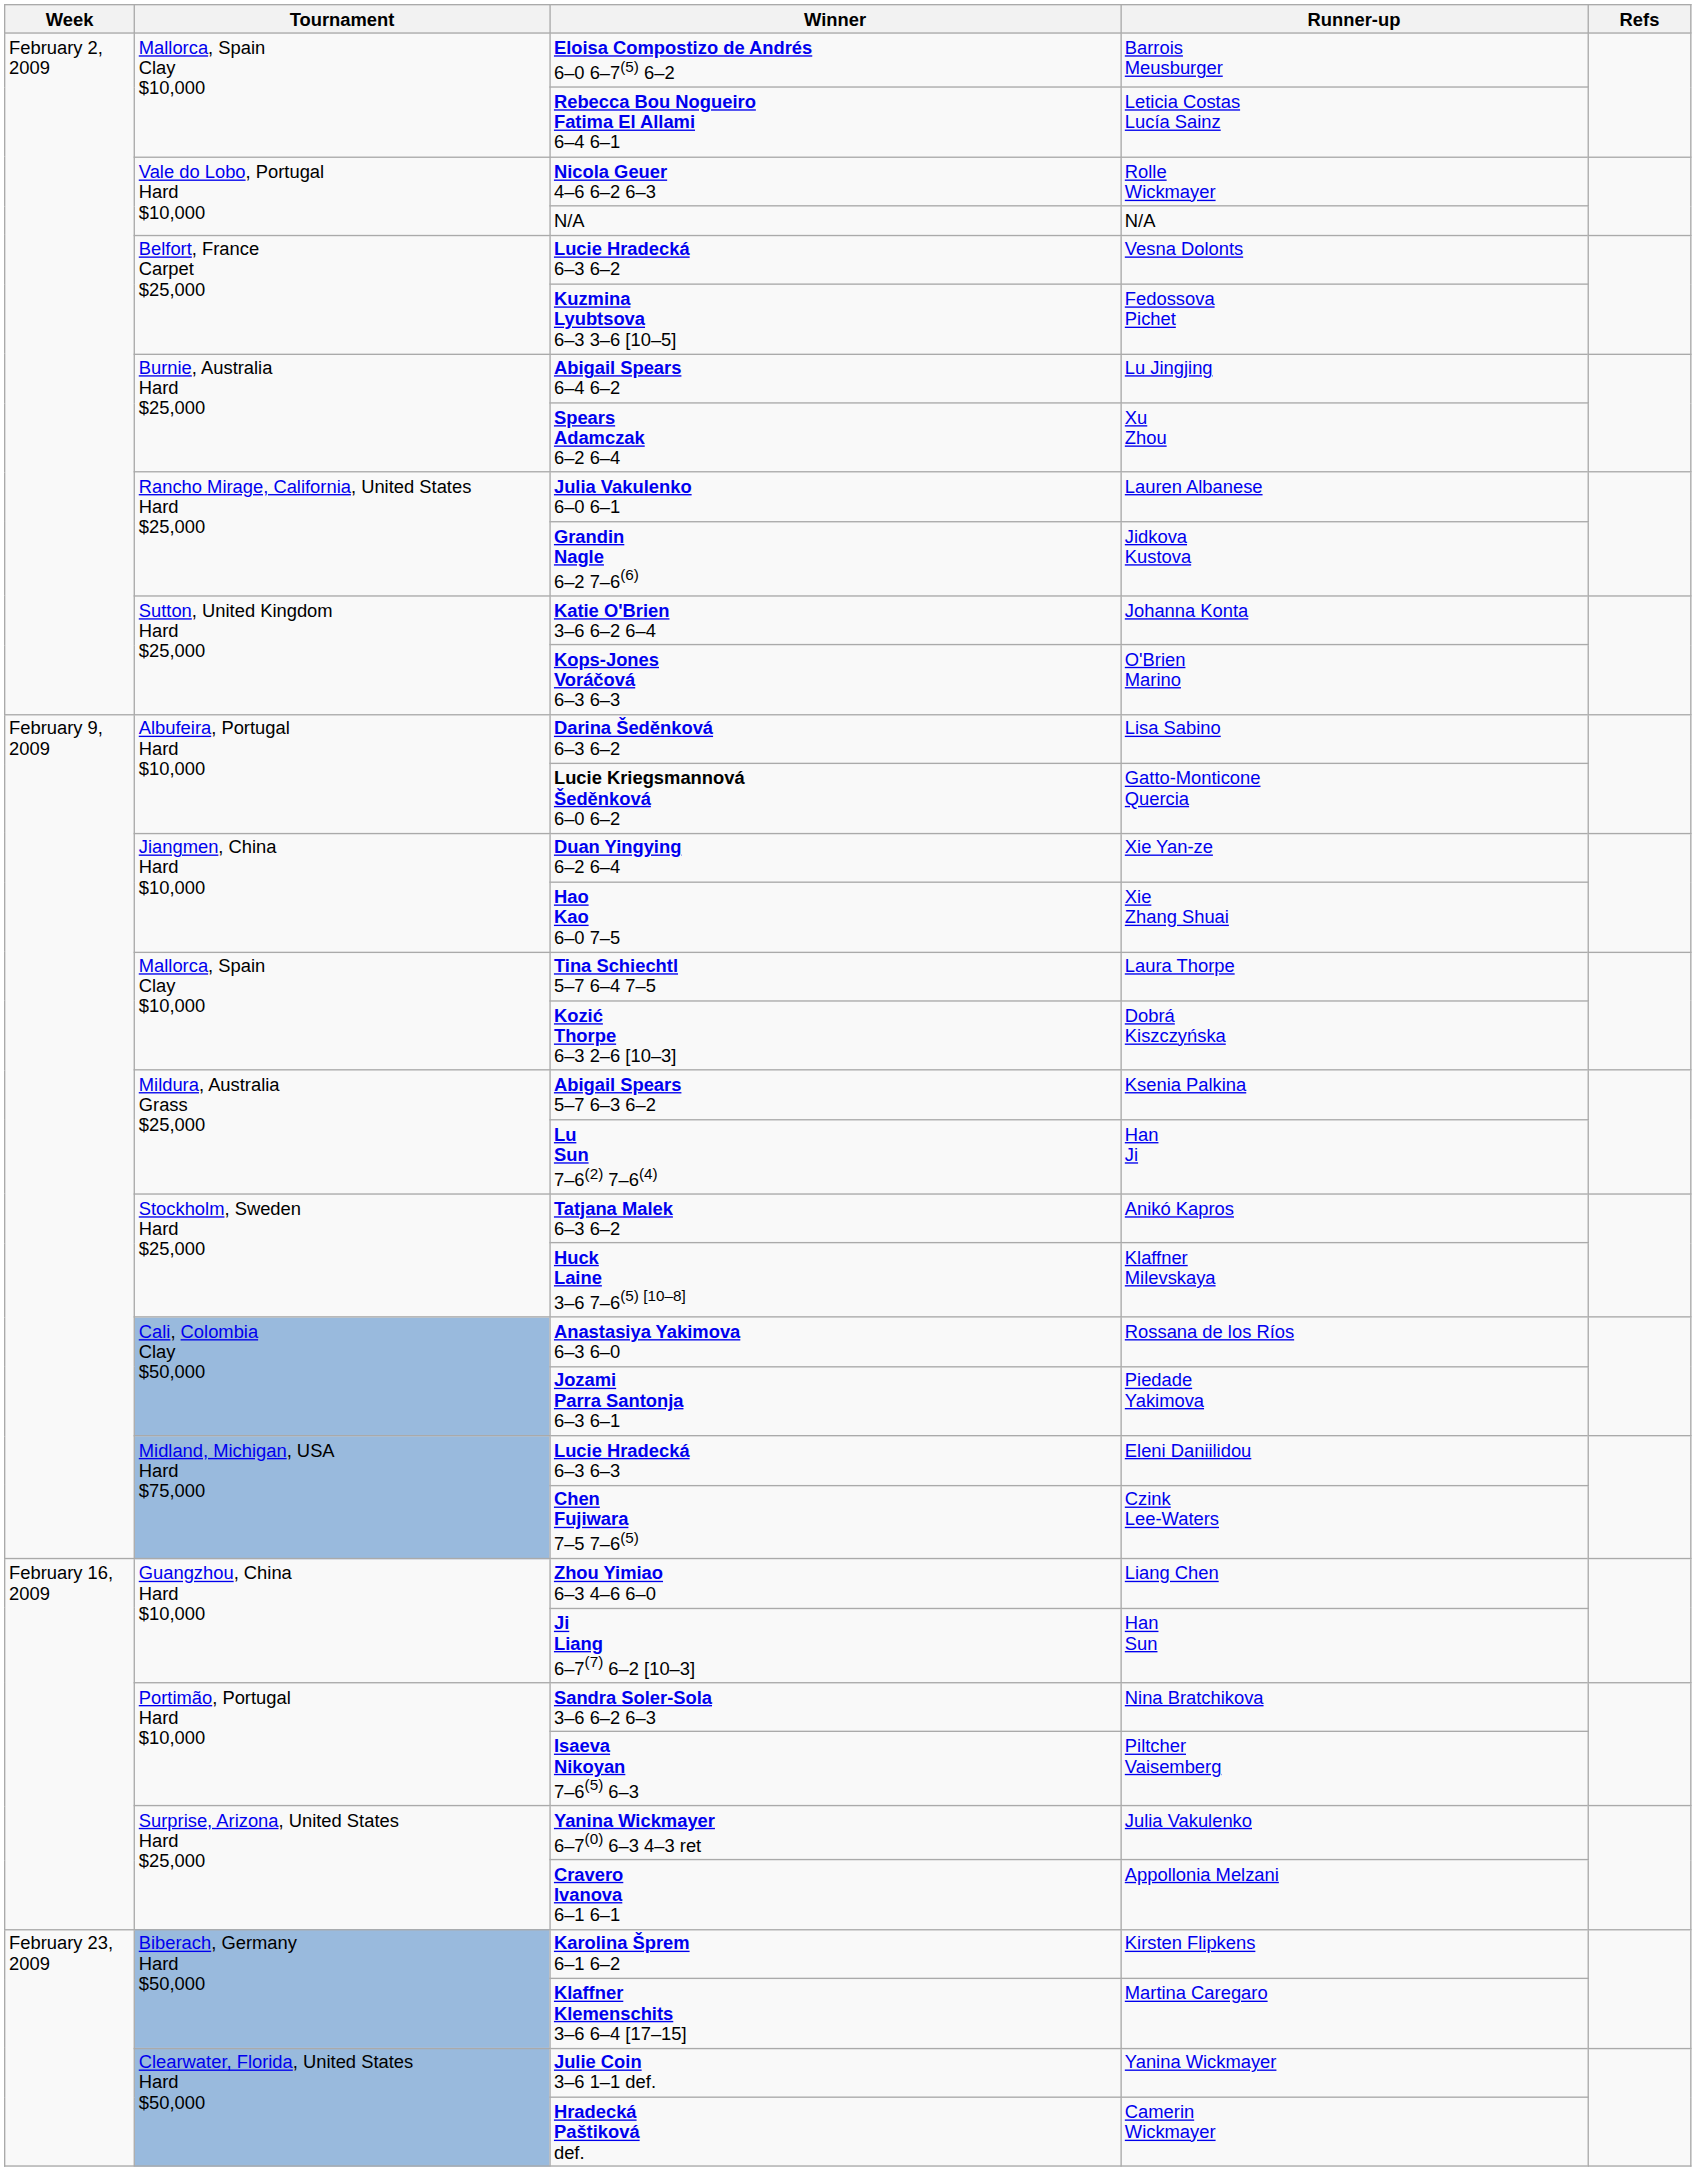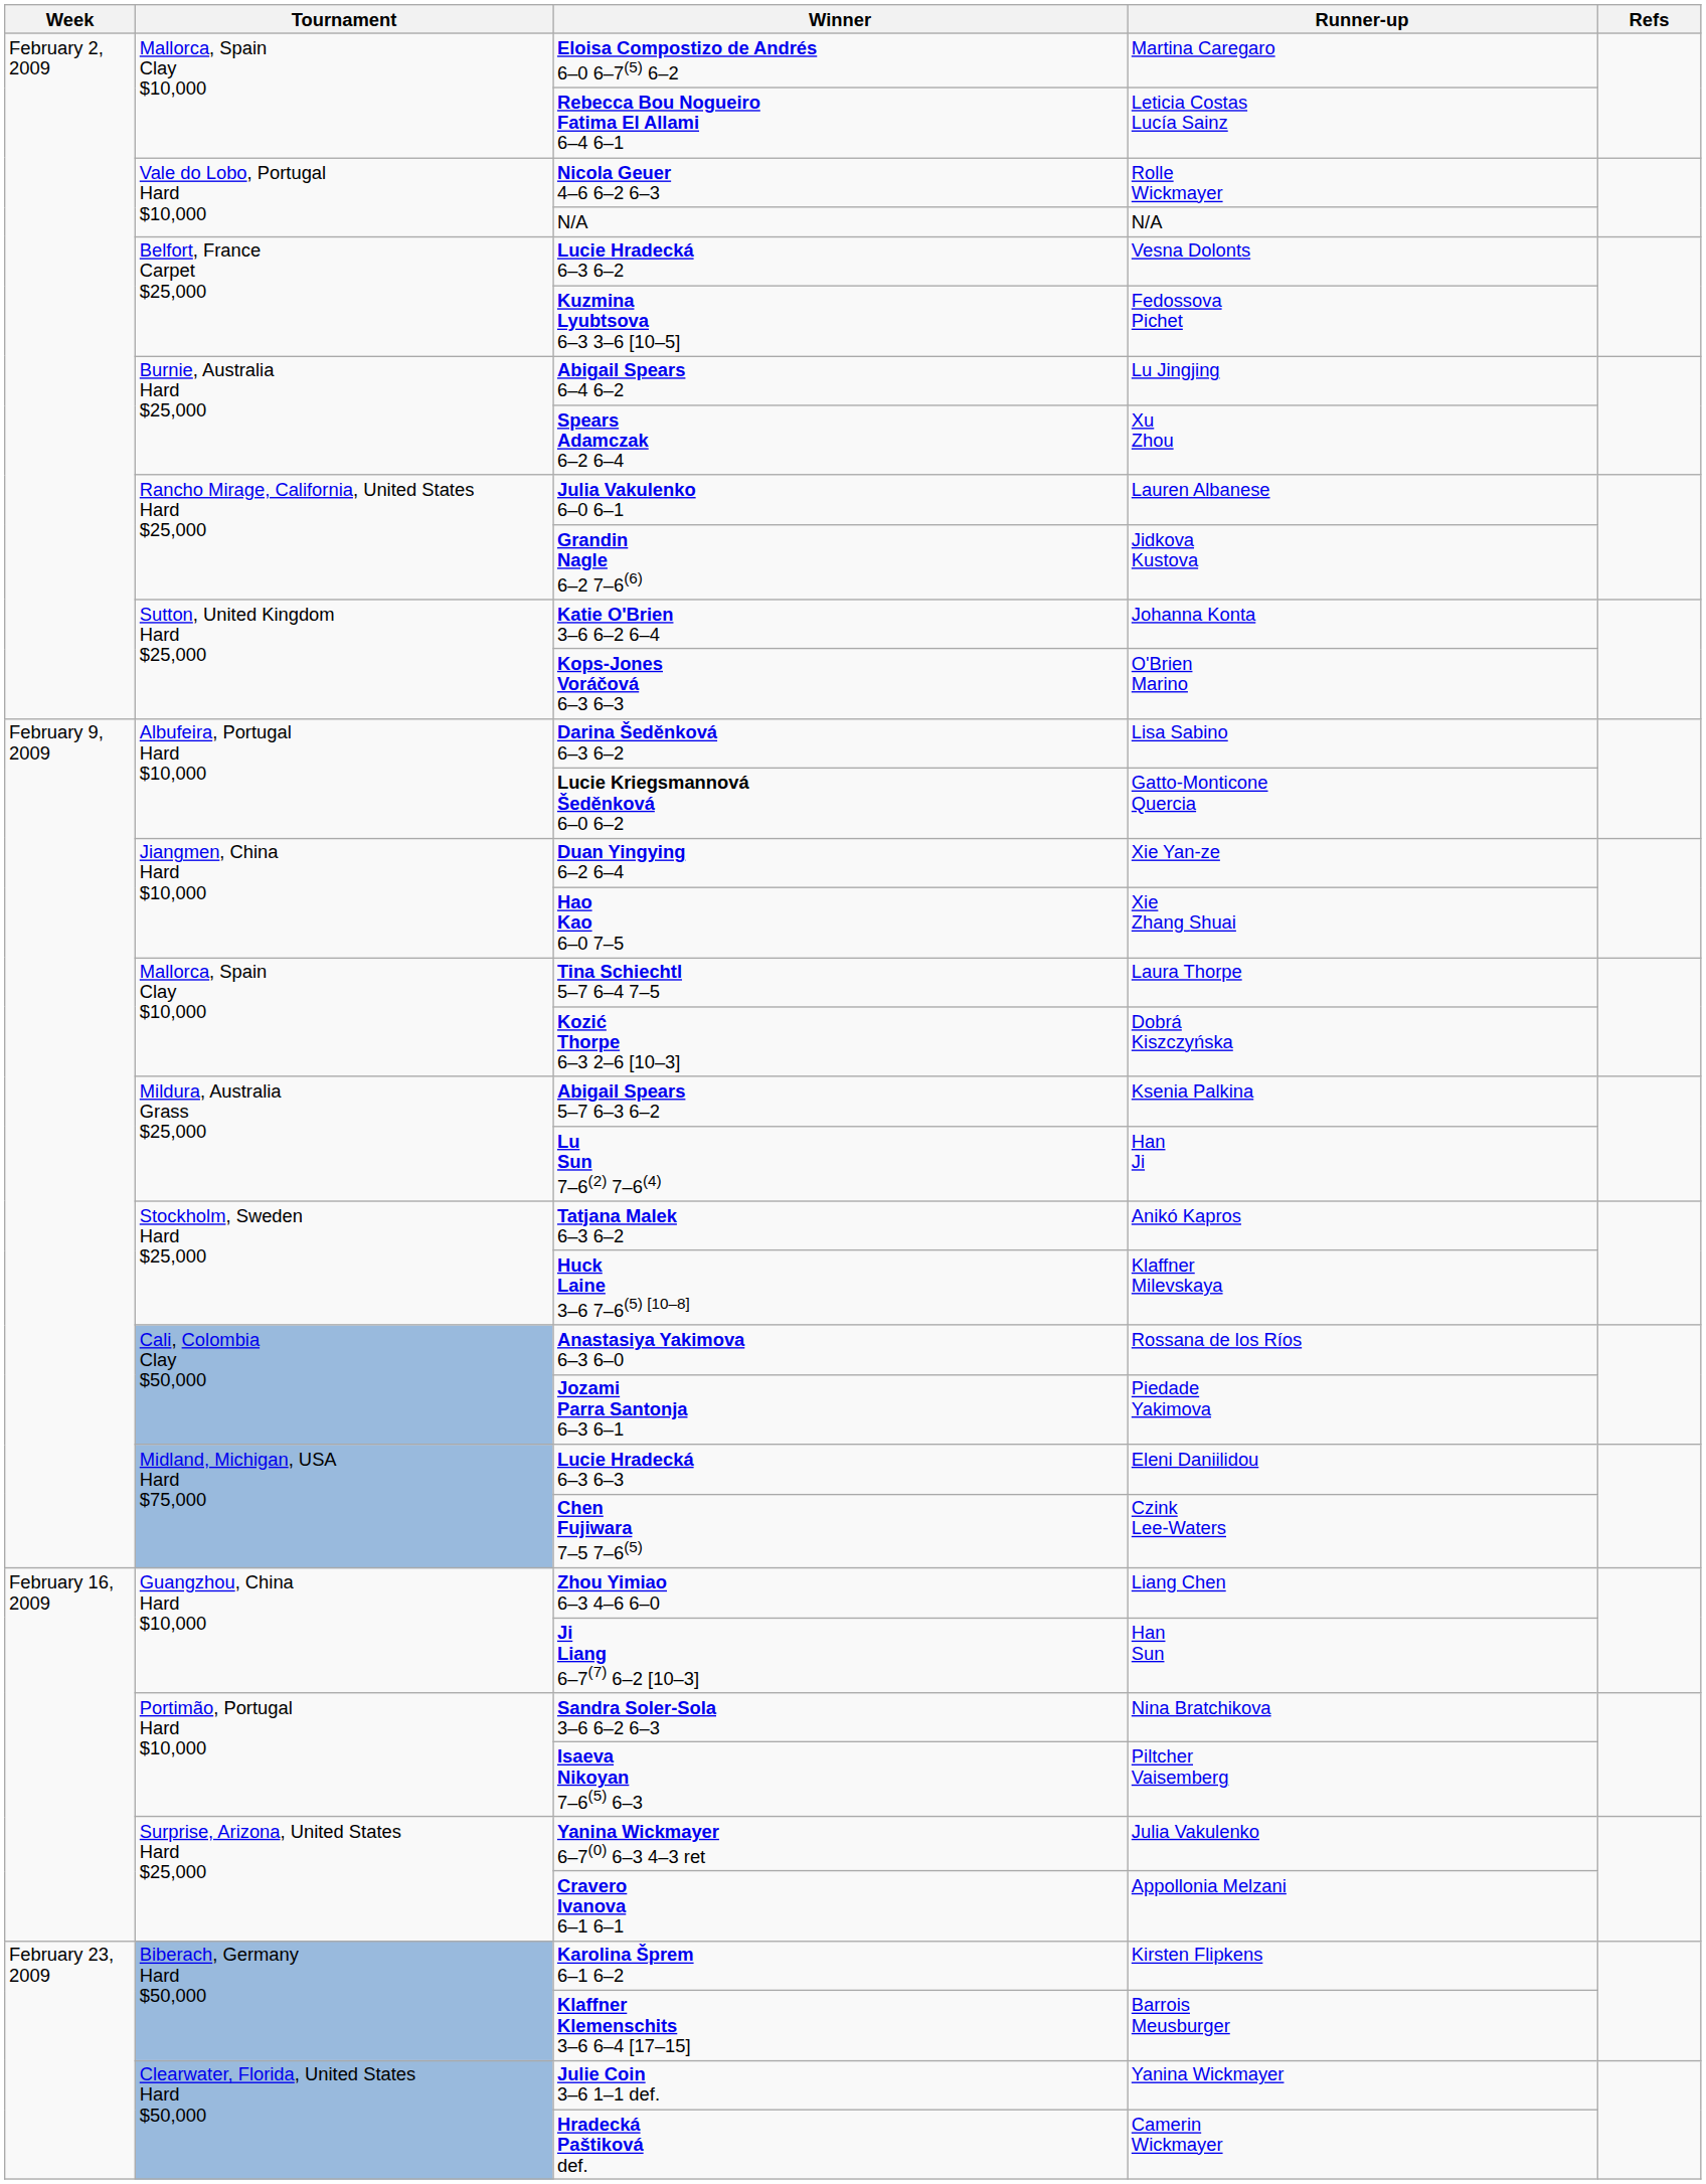 <table class="wikitable" style="font-size:85%;">
 <tr>
 <th width="5%" align="top">Week</th>
 <th width="16%" align="top">Tournament</th>
 <th width="22%" align="top">Winner</th>
 <th width="18%" align="top">Runner-up</th>
 <th width="4%" align="top">Refs</th>
 </tr>
 <tr valign=top>
 <td rowspan=12>February 2, 2009</td>
 <td rowspan=2><a href='#'>Mallorca</a>, Spain <br> Clay <br> $10,000</td>
 <td> <strong><a href='#'>Eloisa Compostizo de Andrés</a></strong> <br> 6–0 6–7<sup>(5)</sup> 6–2</td>
-<td> <a href='#'>Barrois</a> <br>  <a href='#'>Meusburger</a></td>
+<td> <a href='#'>Martina Caregaro</a></td>
 <td rowspan=2></td>
 </tr>
 <tr valign=top>
 <td> <strong><a href='#'>Rebecca Bou Nogueiro</a></strong> <br>  <strong><a href='#'>Fatima El Allami</a></strong> <br> 6–4 6–1</td>
 <td> <a href='#'>Leticia Costas</a> <br>  <a href='#'>Lucía Sainz</a></td>
 </tr>
 <tr valign=top>
 <td rowspan=2><a href='#'>Vale do Lobo</a>, Portugal <br> Hard <br> $10,000</td>
 <td> <strong><a href='#'>Nicola Geuer</a></strong> <br> 4–6 6–2 6–3</td>
 <td> <a href='#'>Rolle</a> <br>  <a href='#'>Wickmayer</a></td>
 <td rowspan=2></td>
 </tr>
 <tr valign=top>
 <td>N/A</td>
 <td>N/A</td>
 </tr>
 <tr valign=top>
 <td rowspan=2><a href='#'>Belfort</a>, France <br> Carpet <br> $25,000</td>
 <td> <strong><a href='#'>Lucie Hradecká</a></strong> <br> 6–3 6–2</td>
 <td> <a href='#'>Vesna Dolonts</a></td>
 <td rowspan=2></td>
 </tr>
 <tr valign=top>
 <td> <strong><a href='#'>Kuzmina</a></strong> <br>  <strong><a href='#'>Lyubtsova</a></strong> <br> 6–3 3–6 [10–5]</td>
 <td> <a href='#'>Fedossova</a> <br>  <a href='#'>Pichet</a></td>
 </tr>
 <tr valign=top>
 <td rowspan=2><a href='#'>Burnie</a>, Australia <br> Hard <br> $25,000</td>
 <td> <strong><a href='#'>Abigail Spears</a></strong> <br> 6–4 6–2</td>
 <td> <a href='#'>Lu Jingjing</a></td>
 <td rowspan=2></td>
 </tr>
 <tr valign=top>
 <td> <strong><a href='#'>Spears</a></strong> <br>  <strong><a href='#'>Adamczak</a></strong> <br> 6–2 6–4</td>
 <td> <a href='#'>Xu</a> <br>  <a href='#'>Zhou</a></td>
 </tr>
 <tr valign=top>
 <td rowspan=2><a href='#'>Rancho Mirage, California</a>, United States <br> Hard <br> $25,000</td>
 <td> <strong><a href='#'>Julia Vakulenko</a></strong> <br> 6–0 6–1</td>
 <td> <a href='#'>Lauren Albanese</a></td>
 <td rowspan=2></td>
 </tr>
 <tr valign=top>
 <td> <strong><a href='#'>Grandin</a></strong> <br>  <strong><a href='#'>Nagle</a></strong> <br> 6–2 7–6<sup>(6)</sup></td>
 <td> <a href='#'>Jidkova</a> <br>  <a href='#'>Kustova</a></td>
 </tr>
 <tr valign=top>
 <td rowspan=2><a href='#'>Sutton</a>, United Kingdom <br> Hard <br> $25,000</td>
 <td> <strong><a href='#'>Katie O'Brien</a></strong> <br> 3–6 6–2 6–4</td>
 <td> <a href='#'>Johanna Konta</a></td>
 <td rowspan=2></td>
 </tr>
 <tr valign=top>
 <td> <strong><a href='#'>Kops-Jones</a></strong> <br>  <strong><a href='#'>Voráčová</a></strong> <br> 6–3 6–3</td>
 <td> <a href='#'>O'Brien</a> <br>  <a href='#'>Marino</a></td>
 </tr>
 <tr valign=top>
 <td rowspan=14>February 9, 2009</td>
 <td rowspan=2><a href='#'>Albufeira</a>, Portugal <br> Hard <br> $10,000</td>
 <td> <strong><a href='#'>Darina Šeděnková</a></strong> <br> 6–3 6–2</td>
 <td> <a href='#'>Lisa Sabino</a></td>
 <td rowspan=2></td>
 </tr>
 <tr valign=top>
 <td> <strong>Lucie Kriegsmannová</strong> <br>  <strong><a href='#'>Šeděnková</a></strong> <br> 6–0 6–2</td>
 <td> <a href='#'>Gatto-Monticone</a> <br>  <a href='#'>Quercia</a></td>
 </tr>
 <tr valign=top>
 <td rowspan=2><a href='#'>Jiangmen</a>, China <br> Hard <br> $10,000</td>
 <td> <strong><a href='#'>Duan Yingying</a></strong> <br> 6–2 6–4</td>
 <td> <a href='#'>Xie Yan-ze</a></td>
 <td rowspan=2></td>
 </tr>
 <tr valign=top>
 <td> <strong><a href='#'>Hao</a></strong> <br>  <strong><a href='#'>Kao</a></strong> <br> 6–0 7–5</td>
 <td> <a href='#'>Xie</a> <br>  <a href='#'>Zhang Shuai</a></td>
 </tr>
 <tr valign=top>
 <td rowspan=2><a href='#'>Mallorca</a>, Spain <br> Clay <br> $10,000</td>
 <td> <strong><a href='#'>Tina Schiechtl</a></strong> <br> 5–7 6–4 7–5</td>
 <td> <a href='#'>Laura Thorpe</a></td>
 <td rowspan=2></td>
 </tr>
 <tr valign=top>
 <td> <strong><a href='#'>Kozić</a></strong> <br>  <strong><a href='#'>Thorpe</a></strong> <br> 6–3 2–6 [10–3]</td>
 <td> <a href='#'>Dobrá</a> <br>  <a href='#'>Kiszczyńska</a></td>
 </tr>
 <tr valign=top>
 <td rowspan=2><a href='#'>Mildura</a>, Australia <br> Grass <br> $25,000</td>
 <td> <strong><a href='#'>Abigail Spears</a></strong> <br> 5–7 6–3 6–2</td>
 <td> <a href='#'>Ksenia Palkina</a></td>
 <td rowspan=2></td>
 </tr>
 <tr valign=top>
 <td> <strong><a href='#'>Lu</a></strong> <br>  <strong><a href='#'>Sun</a></strong> <br> 7–6<sup>(2)</sup> 7–6<sup>(4)</sup></td>
 <td> <a href='#'>Han</a> <br>  <a href='#'>Ji</a></td>
 </tr>
 <tr valign=top>
 <td rowspan=2><a href='#'>Stockholm</a>, Sweden <br> Hard <br> $25,000</td>
 <td> <strong><a href='#'>Tatjana Malek</a></strong> <br> 6–3 6–2</td>
 <td> <a href='#'>Anikó Kapros</a></td>
 <td rowspan=2></td>
 </tr>
 <tr valign=top>
 <td> <strong><a href='#'>Huck</a></strong> <br>  <strong><a href='#'>Laine</a></strong> <br> 3–6 7–6<sup>(5) [10–8]</sup></td>
 <td> <a href='#'>Klaffner</a> <br>  <a href='#'>Milevskaya</a></td>
 </tr>
 <tr valign=top>
 <td bgcolor="#99BADD" rowspan=2><a href='#'>Cali</a>, <a href='#'>Colombia</a> <br> Clay <br> $50,000</td>
 <td> <strong><a href='#'>Anastasiya Yakimova</a></strong> <br> 6–3 6–0</td>
 <td> <a href='#'>Rossana de los Ríos</a></td>
 <td rowspan=2></td>
 </tr>
 <tr valign=top>
 <td> <strong><a href='#'>Jozami</a></strong> <br>  <strong><a href='#'>Parra Santonja</a></strong> <br> 6–3 6–1</td>
 <td> <a href='#'>Piedade</a> <br>  <a href='#'>Yakimova</a></td>
 </tr>
 <tr valign=top>
 <td bgcolor="#99BADD" rowspan=2><a href='#'>Midland, Michigan</a>, USA <br> Hard <br> $75,000</td>
 <td> <strong><a href='#'>Lucie Hradecká</a></strong> <br> 6–3 6–3</td>
 <td> <a href='#'>Eleni Daniilidou</a></td>
 <td rowspan=2></td>
 </tr>
 <tr valign=top>
 <td> <strong><a href='#'>Chen</a></strong> <br>  <strong><a href='#'>Fujiwara</a></strong> <br> 7–5 7–6<sup>(5)</sup></td>
 <td> <a href='#'>Czink</a> <br>  <a href='#'>Lee-Waters</a></td>
 </tr>
 <tr valign=top>
 <td rowspan=6>February 16, 2009</td>
 <td rowspan=2><a href='#'>Guangzhou</a>, China <br> Hard <br> $10,000</td>
 <td> <strong><a href='#'>Zhou Yimiao</a></strong> <br> 6–3 4–6 6–0</td>
 <td> <a href='#'>Liang Chen</a></td>
 <td rowspan=2></td>
 </tr>
 <tr valign=top>
 <td> <strong><a href='#'>Ji</a></strong> <br>  <strong><a href='#'>Liang</a></strong> <br> 6–7<sup>(7)</sup> 6–2 [10–3]</td>
 <td> <a href='#'>Han</a> <br>  <a href='#'>Sun</a></td>
 </tr>
 <tr valign=top>
 <td rowspan=2><a href='#'>Portimão</a>, Portugal <br> Hard <br> $10,000</td>
 <td> <strong><a href='#'>Sandra Soler-Sola</a></strong> <br> 3–6 6–2 6–3</td>
 <td> <a href='#'>Nina Bratchikova</a></td>
 <td rowspan=2></td>
 </tr>
 <tr valign=top>
 <td> <strong><a href='#'>Isaeva</a></strong> <br>  <strong><a href='#'>Nikoyan</a></strong> <br> 7–6<sup>(5)</sup> 6–3</td>
 <td> <a href='#'>Piltcher</a> <br>  <a href='#'>Vaisemberg</a></td>
 </tr>
 <tr valign=top>
 <td rowspan=2><a href='#'>Surprise, Arizona</a>, United States <br> Hard <br> $25,000</td>
 <td> <strong><a href='#'>Yanina Wickmayer</a></strong> <br> 6–7<sup>(0)</sup> 6–3 4–3 ret</td>
 <td> <a href='#'>Julia Vakulenko</a></td>
 <td rowspan=2></td>
 </tr>
 <tr valign=top>
 <td> <strong><a href='#'>Cravero</a></strong> <br>  <strong><a href='#'>Ivanova</a></strong> <br> 6–1 6–1</td>
 <td> <a href='#'>Appollonia Melzani</a></td>
 </tr>
 <tr valign=top>
 <td rowspan=4>February 23, 2009</td>
 <td bgcolor="#99BADD" rowspan=2><a href='#'>Biberach</a>, Germany <br> Hard <br> $50,000</td>
 <td> <strong><a href='#'>Karolina Šprem</a></strong> <br> 6–1 6–2</td>
 <td> <a href='#'>Kirsten Flipkens</a></td>
 <td rowspan=2></td>
 </tr>
 <tr valign=top>
 <td> <strong><a href='#'>Klaffner</a></strong> <br>  <strong><a href='#'>Klemenschits</a></strong> <br> 3–6 6–4 [17–15]</td>
-<td> <a href='#'>Martina Caregaro</a></td>
+<td> <a href='#'>Barrois</a> <br>  <a href='#'>Meusburger</a></td>
 </tr>
 <tr valign=top>
 <td bgcolor="#99BADD" rowspan=2><a href='#'>Clearwater, Florida</a>, United States <br> Hard <br> $50,000</td>
 <td> <strong><a href='#'>Julie Coin</a></strong> <br> 3–6 1–1 def.</td>
 <td> <a href='#'>Yanina Wickmayer</a></td>
 <td rowspan=2></td>
 </tr>
 <tr valign=top>
 <td> <strong><a href='#'>Hradecká</a></strong> <br>  <strong><a href='#'>Paštiková</a></strong> <br> def.</td>
 <td> <a href='#'>Camerin</a> <br>  <a href='#'>Wickmayer</a></td>
 </tr>
 </table>
